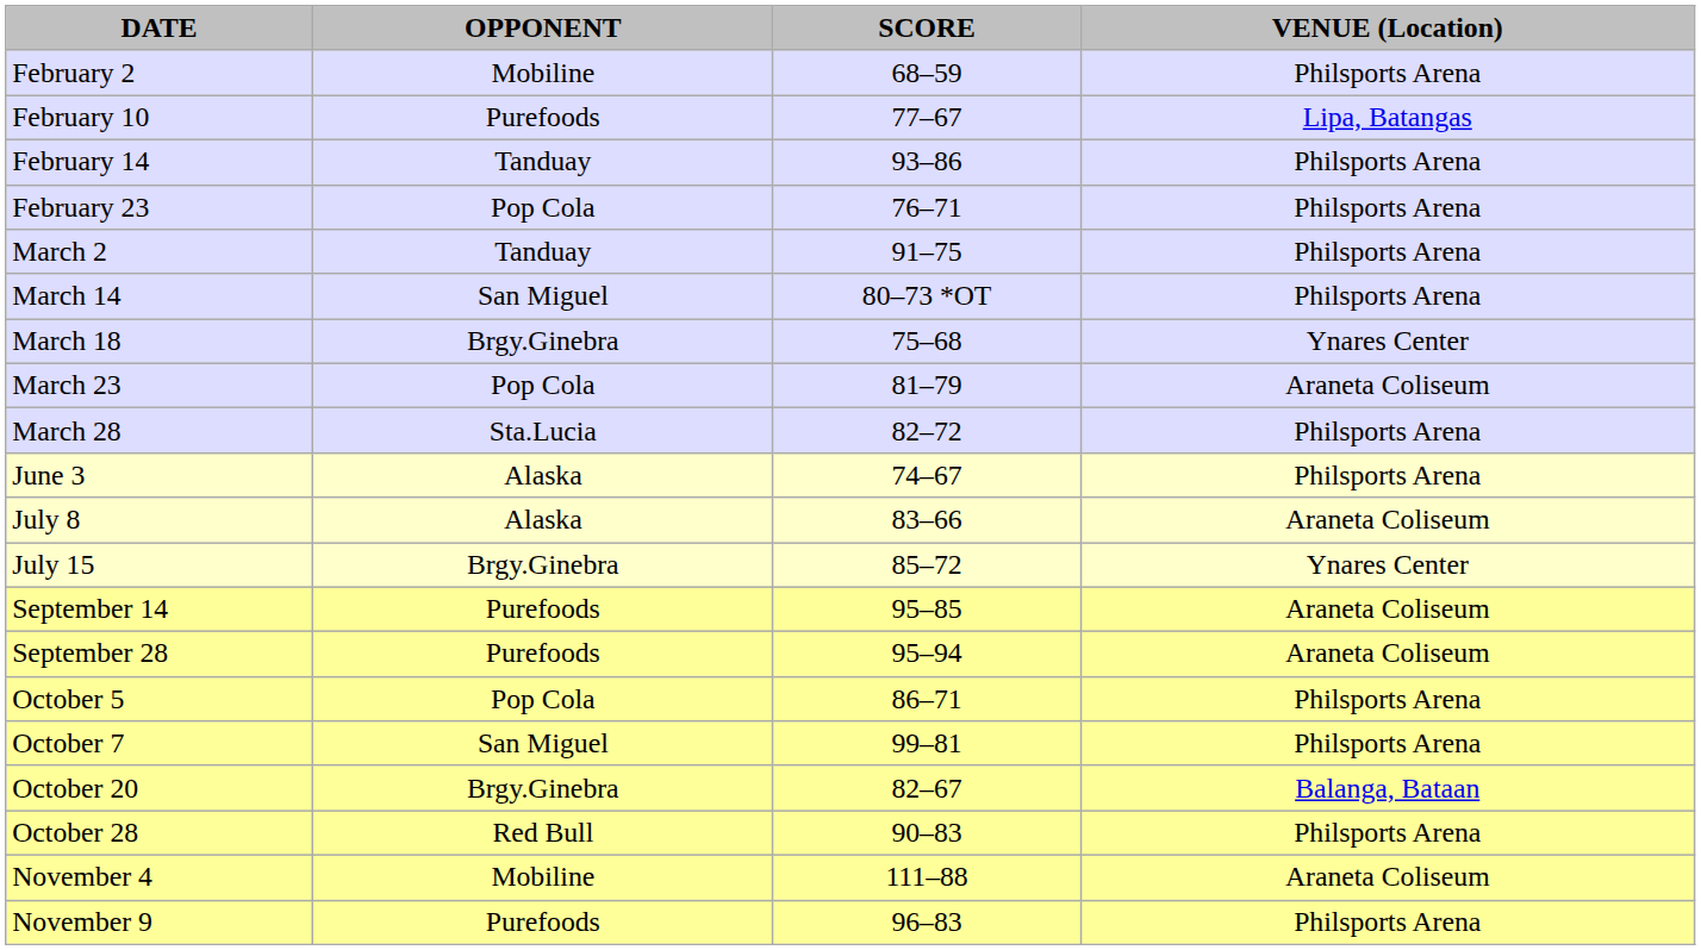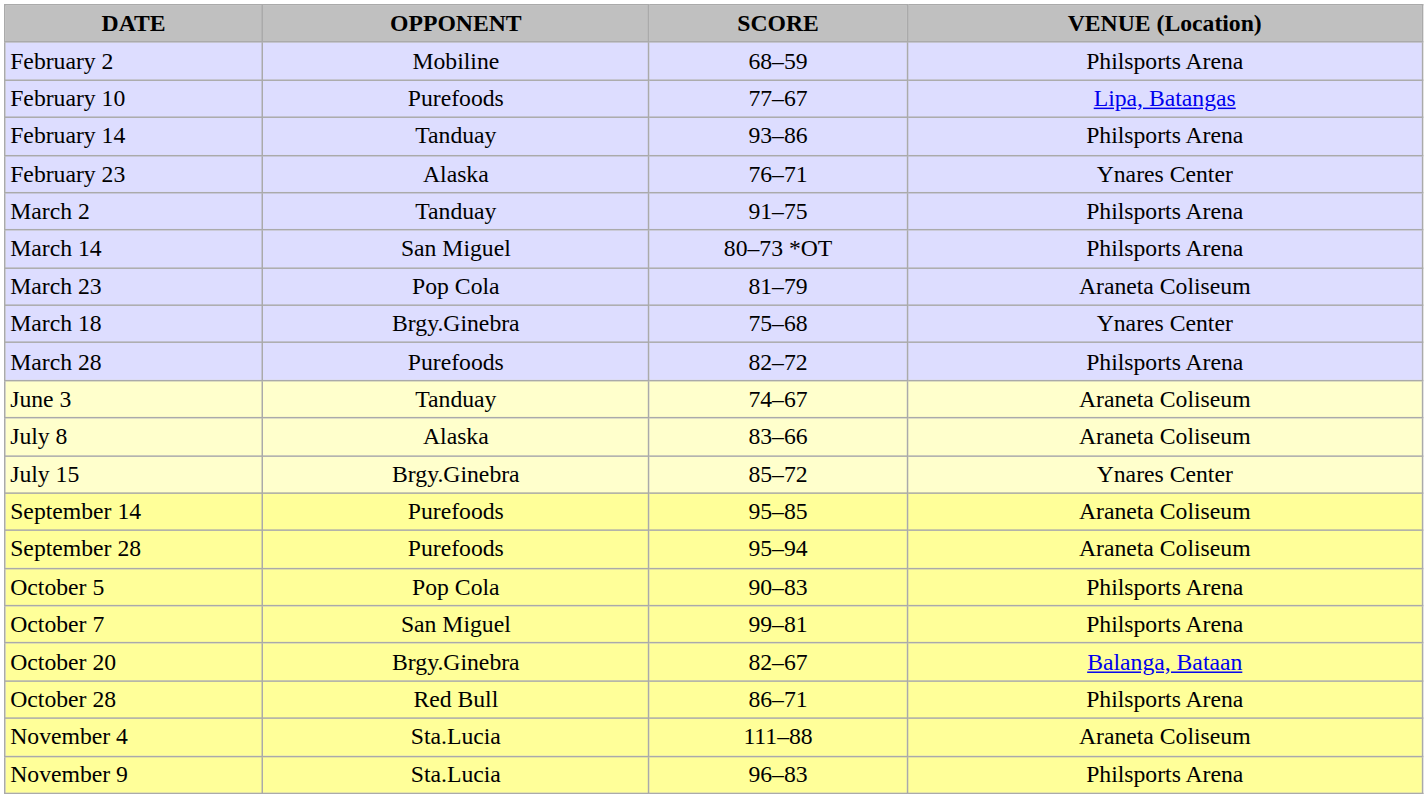 <table class="wikitable" border="1">
 <tr>
 <th style="background:#C0C0C0;" width="10%"><strong>DATE</strong></th>
 <th style="background:#C0C0C0;" width="15%"><strong>OPPONENT</strong></th>
 <th style="background:#C0C0C0;" width="10%"><strong>SCORE</strong></th>
 <th style="background:#C0C0C0;" width="20%"><strong>VENUE (Location)</strong></th>
 </tr>
 <tr bgcolor=#DDDDFF>
 <td>February 2</td>
 <td align=center>Mobiline</td>
 <td align=center>68–59</td>
 <td align=center>Philsports Arena</td>
 </tr>
 <tr bgcolor=#DDDDFF>
 <td>February 10</td>
 <td align=center>Purefoods</td>
 <td align=center>77–67 </td>
 <td align=center><a href='#'>Lipa, Batangas</a></td>
 </tr>
 <tr bgcolor=#DDDDFF>
 <td>February 14</td>
 <td align=center>Tanduay</td>
 <td align=center>93–86</td>
 <td align=center>Philsports Arena</td>
 </tr>
 <tr bgcolor=#DDDDFF>
 <td>February 23</td>
-<td align=center>Pop Cola</td>
+<td align=center>Alaska</td>
 <td align=center>76–71 </td>
-<td align=center>Philsports Arena</td>
+<td align=center>Ynares Center</td>
 </tr>
 <tr bgcolor=#DDDDFF>
 <td>March 2</td>
 <td align=center>Tanduay</td>
 <td align=center>91–75</td>
 <td align=center>Philsports Arena</td>
 </tr>
 <tr bgcolor=#DDDDFF>
 <td>March 14</td>
 <td align=center>San Miguel</td>
 <td align=center>80–73 *OT</td>
 <td align=center>Philsports Arena</td>
 </tr>
 <tr bgcolor=#DDDDFF>
+<td>March 23</td>
+<td align=center>Pop Cola</td>
+<td align=center>81–79</td>
+<td align=center>Araneta Coliseum</td>
+</tr>
+<tr bgcolor=#DDDDFF>
 <td>March 18</td>
 <td align=center>Brgy.Ginebra</td>
 <td align=center>75–68 </td>
 <td align=center>Ynares Center</td>
 </tr>
 <tr bgcolor=#DDDDFF>
-<td>March 23</td>
-<td align=center>Pop Cola</td>
-<td align=center>81–79</td>
-<td align=center>Araneta Coliseum</td>
-</tr>
-<tr bgcolor=#DDDDFF>
 <td>March 28</td>
-<td align=center>Sta.Lucia</td>
+<td align=center>Purefoods</td>
 <td align=center>82–72</td>
 <td align=center>Philsports Arena</td>
 </tr>
 <tr bgcolor=#FFFFCC>
 <td>June 3</td>
-<td align=center>Alaska</td>
+<td align=center>Tanduay</td>
 <td align=center>74–67</td>
-<td align=center>Philsports Arena</td>
+<td align=center>Araneta Coliseum</td>
 </tr>
 <tr bgcolor=#FFFFCC>
 <td>July 8</td>
 <td align=center>Alaska</td>
 <td align=center>83–66 </td>
 <td align=center>Araneta Coliseum</td>
 </tr>
 <tr bgcolor=#FFFFCC>
 <td>July 15</td>
 <td align=center>Brgy.Ginebra</td>
 <td align=center>85–72</td>
 <td align=center>Ynares Center</td>
 </tr>
 <tr bgcolor=#FFFF99>
 <td>September 14</td>
 <td align=center>Purefoods</td>
 <td align=center>95–85</td>
 <td align=center>Araneta Coliseum</td>
 </tr>
 <tr bgcolor=#FFFF99>
 <td>September 28</td>
 <td align=center>Purefoods</td>
 <td align=center>95–94</td>
 <td align=center>Araneta Coliseum</td>
 </tr>
 <tr bgcolor=#FFFF99>
 <td>October 5</td>
 <td align=center>Pop Cola</td>
-<td align=center>86–71</td>
+<td align=center>90–83</td>
 <td align=center>Philsports Arena</td>
 </tr>
 <tr bgcolor=#FFFF99>
 <td>October 7</td>
 <td align=center>San Miguel</td>
 <td align=center>99–81</td>
 <td align=center>Philsports Arena</td>
 </tr>
 <tr bgcolor=#FFFF99>
 <td>October 20</td>
 <td align=center>Brgy.Ginebra</td>
 <td align=center>82–67</td>
 <td align=center><a href='#'>Balanga, Bataan</a></td>
 </tr>
 <tr bgcolor=#FFFF99>
 <td>October 28</td>
 <td align=center>Red Bull</td>
-<td align=center>90–83</td>
+<td align=center>86–71</td>
 <td align=center>Philsports Arena</td>
 </tr>
 <tr bgcolor=#FFFF99>
 <td>November 4</td>
-<td align=center>Mobiline</td>
+<td align=center>Sta.Lucia</td>
 <td align=center>111–88</td>
 <td align=center>Araneta Coliseum</td>
 </tr>
 <tr bgcolor=#FFFF99>
 <td>November 9</td>
-<td align=center>Purefoods</td>
+<td align=center>Sta.Lucia</td>
 <td align=center>96–83 </td>
 <td align=center>Philsports Arena</td>
 </tr>
 <tr>
 </tr>
 </table>
